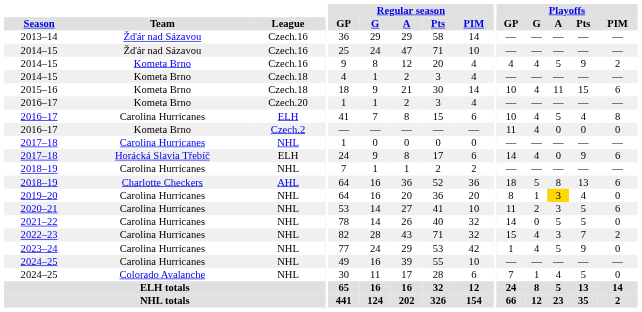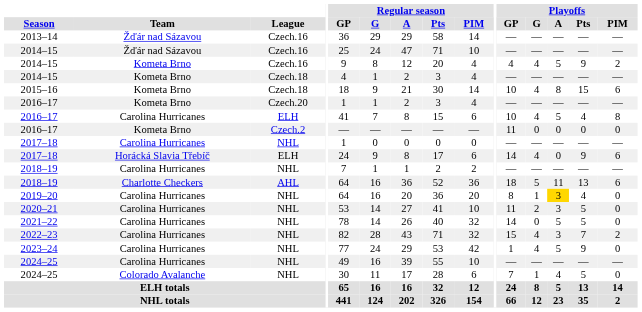 <table border="0" cellpadding="1" cellspacing="0" style="text-align:center; width:60em;">
 <tr bgcolor="#e0e0e0">
 <th colspan="3" bgcolor="#ffffff"></th>
 <th rowspan="100" bgcolor="#ffffff"></th>
 <th colspan="5"><a href='#'>Regular season</a></th>
 <th rowspan="100" bgcolor="#ffffff"></th>
 <th colspan="5"><a href='#'>Playoffs</a></th>
 </tr>
 <tr bgcolor="#e0e0e0">
 <th><a href='#'>Season</a></th>
 <th>Team</th>
 <th>League</th>
 <th>GP</th>
 <th><a href='#'>G</a></th>
 <th><a href='#'>A</a></th>
 <th><a href='#'>Pts</a></th>
 <th><a href='#'>PIM</a></th>
 <th>GP</th>
 <th>G</th>
 <th>A</th>
 <th>Pts</th>
 <th>PIM</th>
 </tr>
 <tr>
 <td>2013–14</td>
 <td><a href='#'>Žďár nad Sázavou</a></td>
 <td>Czech.16</td>
 <td>36</td>
 <td>29</td>
 <td>29</td>
 <td>58</td>
 <td>14</td>
 <td>—</td>
 <td>—</td>
 <td>—</td>
 <td>—</td>
 <td>—</td>
 </tr>
 <tr bgcolor="#f0f0f0">
 <td>2014–15</td>
 <td>Žďár nad Sázavou</td>
 <td>Czech.16</td>
 <td>25</td>
 <td>24</td>
 <td>47</td>
 <td>71</td>
 <td>10</td>
 <td>—</td>
 <td>—</td>
 <td>—</td>
 <td>—</td>
 <td>—</td>
 </tr>
 <tr>
 <td>2014–15</td>
 <td><a href='#'>Kometa Brno</a></td>
 <td>Czech.16</td>
 <td>9</td>
 <td>8</td>
 <td>12</td>
 <td>20</td>
 <td>4</td>
 <td>4</td>
 <td>4</td>
 <td>5</td>
 <td>9</td>
 <td>2</td>
 </tr>
 <tr bgcolor="#f0f0f0">
 <td>2014–15</td>
 <td>Kometa Brno</td>
 <td>Czech.18</td>
 <td>4</td>
 <td>1</td>
 <td>2</td>
 <td>3</td>
 <td>4</td>
 <td>—</td>
 <td>—</td>
 <td>—</td>
 <td>—</td>
 <td>—</td>
 </tr>
 <tr>
 <td>2015–16</td>
 <td>Kometa Brno</td>
 <td>Czech.18</td>
 <td>18</td>
 <td>9</td>
 <td>21</td>
 <td>30</td>
 <td>14</td>
 <td>10</td>
 <td>4</td>
-<td>11</td>
+<td>8</td>
 <td>15</td>
 <td>6</td>
 </tr>
 <tr bgcolor="#f0f0f0">
 <td>2016–17</td>
 <td>Kometa Brno</td>
 <td>Czech.20</td>
 <td>1</td>
 <td>1</td>
 <td>2</td>
 <td>3</td>
 <td>4</td>
 <td>—</td>
 <td>—</td>
 <td>—</td>
 <td>—</td>
 <td>—</td>
 </tr>
 <tr>
 <td><a href='#'>2016–17</a></td>
 <td>Carolina Hurricanes</td>
 <td><a href='#'>ELH</a></td>
 <td>41</td>
 <td>7</td>
 <td>8</td>
 <td>15</td>
 <td>6</td>
 <td>10</td>
 <td>4</td>
 <td>5</td>
 <td>4</td>
 <td>8</td>
 </tr>
 <tr bgcolor="#f0f0f0">
 <td>2016–17</td>
 <td>Kometa Brno</td>
 <td><a href='#'>Czech.2</a></td>
 <td>—</td>
 <td>—</td>
 <td>—</td>
 <td>—</td>
 <td>—</td>
 <td>11</td>
-<td>4</td>
+<td>0</td>
 <td>0</td>
 <td>0</td>
 <td>0</td>
 </tr>
 <tr>
 <td><a href='#'>2017–18</a></td>
 <td><a href='#'>Carolina Hurricanes</a></td>
 <td><a href='#'>NHL</a></td>
 <td>1</td>
 <td>0</td>
 <td>0</td>
 <td>0</td>
 <td>0</td>
 <td>—</td>
 <td>—</td>
 <td>—</td>
 <td>—</td>
 <td>—</td>
 </tr>
 <tr bgcolor="#f0f0f0">
 <td><a href='#'>2017–18</a></td>
 <td><a href='#'>Horácká Slavia Třebíč</a></td>
 <td>ELH</td>
 <td>24</td>
 <td>9</td>
 <td>8</td>
 <td>17</td>
 <td>6</td>
 <td>14</td>
 <td>4</td>
 <td>0</td>
 <td>9</td>
 <td>6</td>
 </tr>
 <tr>
 <td><a href='#'>2018–19</a></td>
 <td>Carolina Hurricanes</td>
 <td>NHL</td>
 <td>7</td>
 <td>1</td>
 <td>1</td>
 <td>2</td>
 <td>2</td>
 <td>—</td>
 <td>—</td>
 <td>—</td>
 <td>—</td>
 <td>—</td>
 </tr>
 <tr bgcolor="#f0f0f0">
 <td><a href='#'>2018–19</a></td>
 <td><a href='#'>Charlotte Checkers</a></td>
 <td><a href='#'>AHL</a></td>
 <td>64</td>
 <td>16</td>
 <td>36</td>
 <td>52</td>
 <td>36</td>
 <td>18</td>
 <td>5</td>
-<td>8</td>
+<td>11</td>
 <td>13</td>
 <td>6</td>
 </tr>
 <tr>
 <td><a href='#'>2019–20</a></td>
 <td>Carolina Hurricanes</td>
 <td>NHL</td>
 <td>64</td>
 <td>16</td>
 <td>20</td>
 <td>36</td>
 <td>20</td>
 <td>8</td>
 <td>1</td>
 <td style="background: gold;">3</td>
 <td>4</td>
 <td>0</td>
 </tr>
 <tr bgcolor="#f0f0f0">
 <td><a href='#'>2020–21</a></td>
 <td>Carolina Hurricanes</td>
 <td>NHL</td>
 <td>53</td>
 <td>14</td>
 <td>27</td>
 <td>41</td>
 <td>10</td>
 <td>11</td>
 <td>2</td>
 <td>3</td>
 <td>5</td>
-<td>6</td>
+<td>0</td>
 </tr>
 <tr>
 <td><a href='#'>2021–22</a></td>
 <td>Carolina Hurricanes</td>
 <td>NHL</td>
 <td>78</td>
 <td>14</td>
 <td>26</td>
 <td>40</td>
 <td>32</td>
 <td>14</td>
 <td>0</td>
 <td>5</td>
 <td>5</td>
 <td>0</td>
 </tr>
 <tr bgcolor="#f0f0f0">
 <td><a href='#'>2022–23</a></td>
 <td>Carolina Hurricanes</td>
 <td>NHL</td>
 <td>82</td>
 <td>28</td>
 <td>43</td>
 <td>71</td>
 <td>32</td>
 <td>15</td>
 <td>4</td>
 <td>3</td>
 <td>7</td>
 <td>2</td>
 </tr>
 <tr>
 <td><a href='#'>2023–24</a></td>
 <td>Carolina Hurricanes</td>
 <td>NHL</td>
 <td>77</td>
 <td>24</td>
 <td>29</td>
 <td>53</td>
 <td>42</td>
 <td>1</td>
 <td>4</td>
 <td>5</td>
 <td>9</td>
 <td>0</td>
 </tr>
 <tr bgcolor="#f0f0f0">
 <td><a href='#'>2024–25</a></td>
 <td>Carolina Hurricanes</td>
 <td>NHL</td>
 <td>49</td>
 <td>16</td>
 <td>39</td>
 <td>55</td>
 <td>10</td>
 <td>—</td>
 <td>—</td>
 <td>—</td>
 <td>—</td>
 <td>—</td>
 </tr>
 <tr>
 <td>2024–25</td>
 <td><a href='#'>Colorado Avalanche</a></td>
 <td>NHL</td>
 <td>30</td>
 <td>11</td>
 <td>17</td>
 <td>28</td>
 <td>6</td>
 <td>7</td>
 <td>1</td>
 <td>4</td>
 <td>5</td>
 <td>0</td>
 </tr>
 <tr bgcolor="#e0e0e0">
 <th colspan="3">ELH totals</th>
 <th>65</th>
 <th>16</th>
 <th>16</th>
 <th>32</th>
 <th>12</th>
 <th>24</th>
 <th>8</th>
 <th>5</th>
 <th>13</th>
 <th>14</th>
 </tr>
 <tr bgcolor="#e0e0e0">
 <th colspan="3">NHL totals</th>
 <th>441</th>
 <th>124</th>
 <th>202</th>
 <th>326</th>
 <th>154</th>
 <th>66</th>
 <th>12</th>
 <th>23</th>
 <th>35</th>
 <th>2</th>
 </tr>
 </table>
